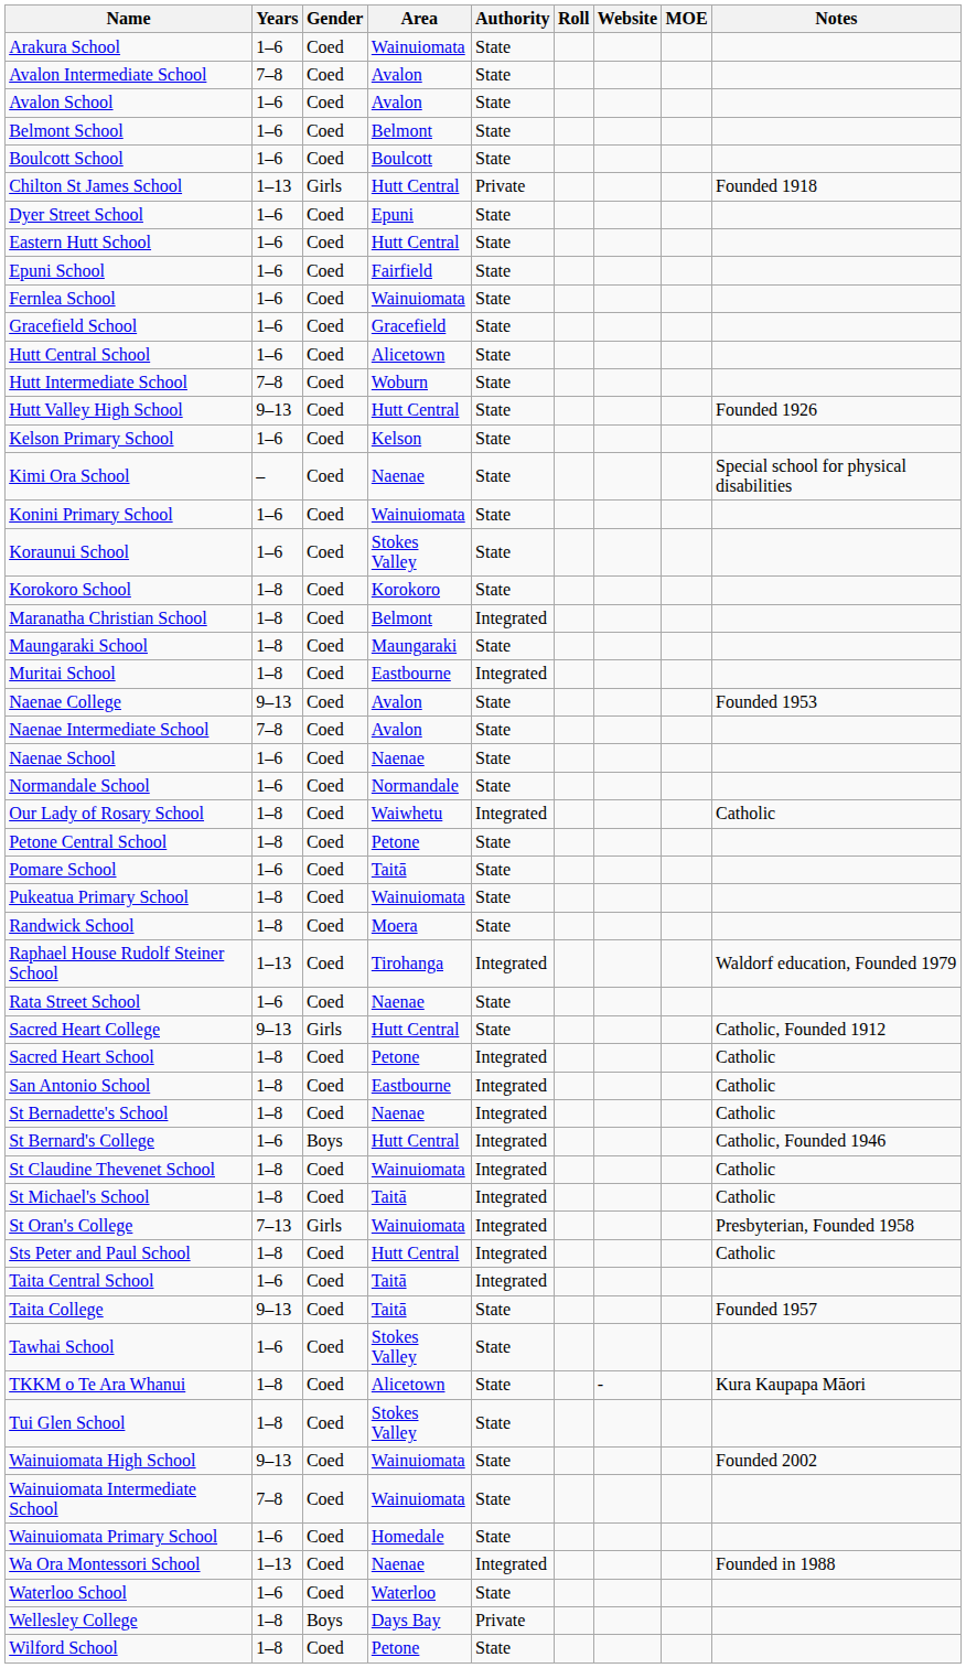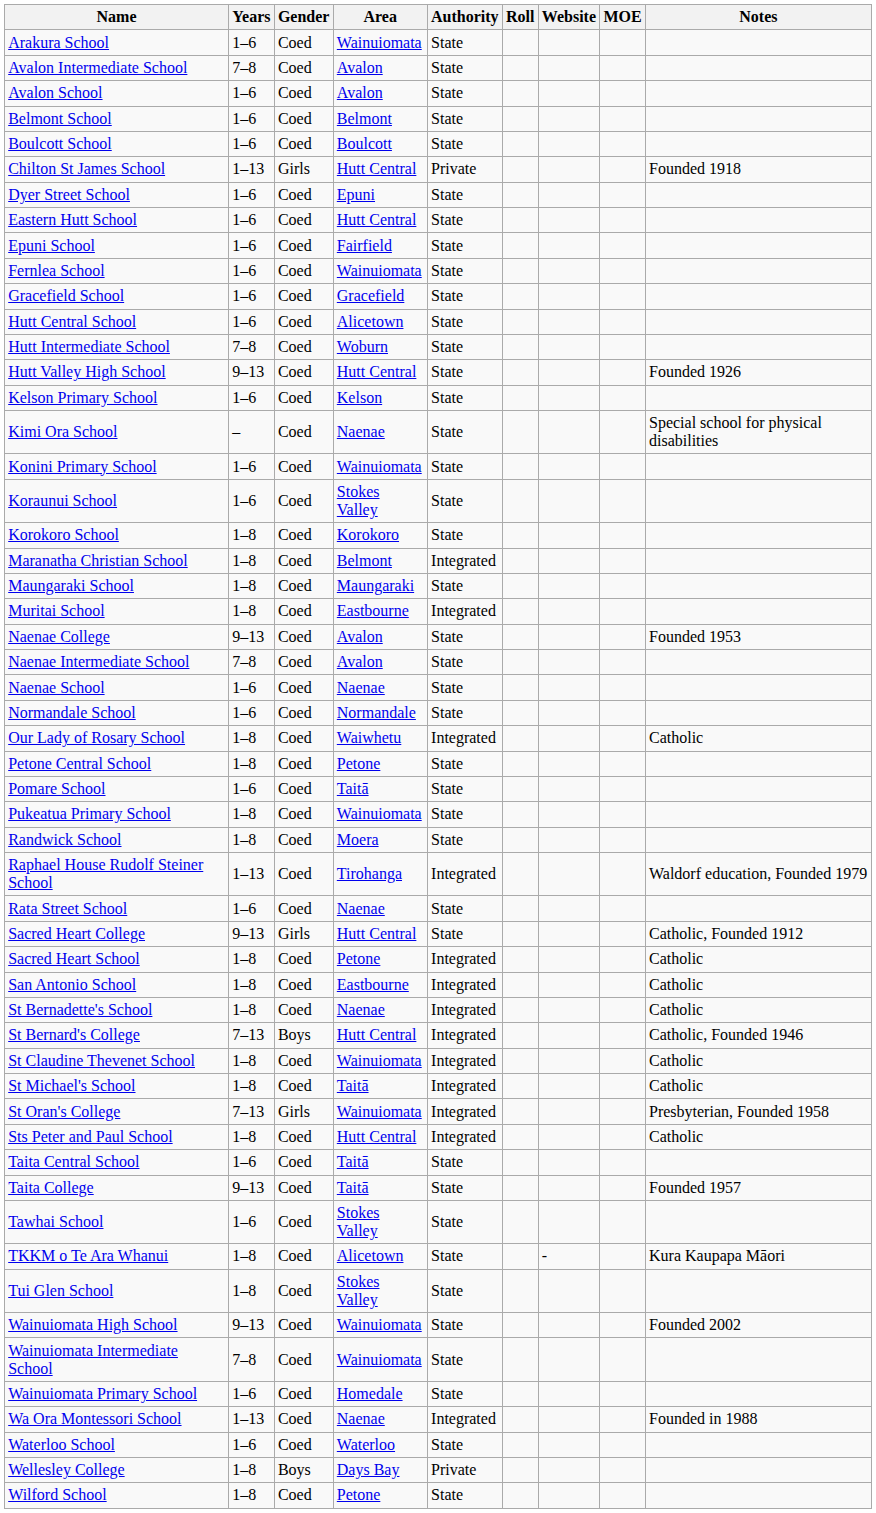 <table class="wikitable sortable">
 <tr>
 <th>Name</th>
 <th>Years</th>
 <th>Gender</th>
 <th>Area</th>
 <th>Authority</th>
 <th>Roll</th>
 <th>Website</th>
 <th>MOE</th>
 <th>Notes</th>
 </tr>
 <tr>
 <td><a href='#'>Arakura School</a></td>
 <td>1–6</td>
 <td>Coed</td>
 <td><a href='#'>Wainuiomata</a></td>
 <td>State</td>
 <td></td>
 <td></td>
 <td></td>
 <td></td>
 </tr>
 <tr>
 <td><a href='#'>Avalon Intermediate School</a></td>
 <td>7–8</td>
 <td>Coed</td>
 <td><a href='#'>Avalon</a></td>
 <td>State</td>
 <td></td>
 <td></td>
 <td></td>
 <td></td>
 </tr>
 <tr>
 <td><a href='#'>Avalon School</a></td>
 <td>1–6</td>
 <td>Coed</td>
 <td><a href='#'>Avalon</a></td>
 <td>State</td>
 <td></td>
 <td></td>
 <td></td>
 <td></td>
 </tr>
 <tr>
 <td><a href='#'>Belmont School</a></td>
 <td>1–6</td>
 <td>Coed</td>
 <td><a href='#'>Belmont</a></td>
 <td>State</td>
 <td></td>
 <td></td>
 <td></td>
 <td></td>
 </tr>
 <tr>
 <td><a href='#'>Boulcott School</a></td>
 <td>1–6</td>
 <td>Coed</td>
 <td><a href='#'>Boulcott</a></td>
 <td>State</td>
 <td></td>
 <td></td>
 <td></td>
 <td></td>
 </tr>
 <tr>
 <td><a href='#'>Chilton St James School</a></td>
 <td>1–13</td>
 <td>Girls</td>
 <td><a href='#'>Hutt Central</a></td>
 <td>Private</td>
 <td></td>
 <td></td>
 <td></td>
 <td>Founded 1918</td>
 </tr>
 <tr>
 <td><a href='#'>Dyer Street School</a></td>
 <td>1–6</td>
 <td>Coed</td>
 <td><a href='#'>Epuni</a></td>
 <td>State</td>
 <td></td>
 <td></td>
 <td></td>
 <td></td>
 </tr>
 <tr>
 <td><a href='#'>Eastern Hutt School</a></td>
 <td>1–6</td>
 <td>Coed</td>
 <td><a href='#'>Hutt Central</a></td>
 <td>State</td>
 <td></td>
 <td></td>
 <td></td>
 <td></td>
 </tr>
 <tr>
 <td><a href='#'>Epuni School</a></td>
 <td>1–6</td>
 <td>Coed</td>
 <td><a href='#'>Fairfield</a></td>
 <td>State</td>
 <td></td>
 <td></td>
 <td></td>
 <td></td>
 </tr>
 <tr>
 <td><a href='#'>Fernlea School</a></td>
 <td>1–6</td>
 <td>Coed</td>
 <td><a href='#'>Wainuiomata</a></td>
 <td>State</td>
 <td></td>
 <td></td>
 <td></td>
 <td></td>
 </tr>
 <tr>
 <td><a href='#'>Gracefield School</a></td>
 <td>1–6</td>
 <td>Coed</td>
 <td><a href='#'>Gracefield</a></td>
 <td>State</td>
 <td></td>
 <td></td>
 <td></td>
 <td></td>
 </tr>
 <tr>
 <td><a href='#'>Hutt Central School</a></td>
 <td>1–6</td>
 <td>Coed</td>
 <td><a href='#'>Alicetown</a></td>
 <td>State</td>
 <td></td>
 <td></td>
 <td></td>
 <td></td>
 </tr>
 <tr>
 <td><a href='#'>Hutt Intermediate School</a></td>
 <td>7–8</td>
 <td>Coed</td>
 <td><a href='#'>Woburn</a></td>
 <td>State</td>
 <td></td>
 <td></td>
 <td></td>
 <td></td>
 </tr>
 <tr>
 <td><a href='#'>Hutt Valley High School</a></td>
 <td>9–13</td>
 <td>Coed</td>
 <td><a href='#'>Hutt Central</a></td>
 <td>State</td>
 <td></td>
 <td></td>
 <td></td>
 <td>Founded 1926</td>
 </tr>
 <tr>
 <td><a href='#'>Kelson Primary School</a></td>
 <td>1–6</td>
 <td>Coed</td>
 <td><a href='#'>Kelson</a></td>
 <td>State</td>
 <td></td>
 <td></td>
 <td></td>
 <td></td>
 </tr>
 <tr>
 <td><a href='#'>Kimi Ora School</a></td>
 <td>–</td>
 <td>Coed</td>
 <td><a href='#'>Naenae</a></td>
 <td>State</td>
 <td></td>
 <td></td>
 <td></td>
 <td>Special school for physical disabilities</td>
 </tr>
 <tr>
 <td><a href='#'>Konini Primary School</a></td>
 <td>1–6</td>
 <td>Coed</td>
 <td><a href='#'>Wainuiomata</a></td>
 <td>State</td>
 <td></td>
 <td></td>
 <td></td>
 <td></td>
 </tr>
 <tr>
 <td><a href='#'>Koraunui School</a></td>
 <td>1–6</td>
 <td>Coed</td>
 <td><a href='#'>Stokes Valley</a></td>
 <td>State</td>
 <td></td>
 <td></td>
 <td></td>
 <td></td>
 </tr>
 <tr>
 <td><a href='#'>Korokoro School</a></td>
 <td>1–8</td>
 <td>Coed</td>
 <td><a href='#'>Korokoro</a></td>
 <td>State</td>
 <td></td>
 <td></td>
 <td></td>
 <td></td>
 </tr>
 <tr>
 <td><a href='#'>Maranatha Christian School</a></td>
 <td>1–8</td>
 <td>Coed</td>
 <td><a href='#'>Belmont</a></td>
 <td>Integrated</td>
 <td></td>
 <td></td>
 <td></td>
 <td></td>
 </tr>
 <tr>
 <td><a href='#'>Maungaraki School</a></td>
 <td>1–8</td>
 <td>Coed</td>
 <td><a href='#'>Maungaraki</a></td>
 <td>State</td>
 <td></td>
 <td></td>
 <td></td>
 <td></td>
 </tr>
 <tr>
 <td><a href='#'>Muritai School</a></td>
 <td>1–8</td>
 <td>Coed</td>
 <td><a href='#'>Eastbourne</a></td>
 <td>Integrated</td>
 <td></td>
 <td></td>
 <td></td>
 <td></td>
 </tr>
 <tr>
 <td><a href='#'>Naenae College</a></td>
 <td>9–13</td>
 <td>Coed</td>
 <td><a href='#'>Avalon</a></td>
 <td>State</td>
 <td></td>
 <td></td>
 <td></td>
 <td>Founded 1953</td>
 </tr>
 <tr>
 <td><a href='#'>Naenae Intermediate School</a></td>
 <td>7–8</td>
 <td>Coed</td>
 <td><a href='#'>Avalon</a></td>
 <td>State</td>
 <td></td>
 <td></td>
 <td></td>
 <td></td>
 </tr>
 <tr>
 <td><a href='#'>Naenae School</a></td>
 <td>1–6</td>
 <td>Coed</td>
 <td><a href='#'>Naenae</a></td>
 <td>State</td>
 <td></td>
 <td></td>
 <td></td>
 <td></td>
 </tr>
 <tr>
 <td><a href='#'>Normandale School</a></td>
 <td>1–6</td>
 <td>Coed</td>
 <td><a href='#'>Normandale</a></td>
 <td>State</td>
 <td></td>
 <td></td>
 <td></td>
 <td></td>
 </tr>
 <tr>
 <td><a href='#'>Our Lady of Rosary School</a></td>
 <td>1–8</td>
 <td>Coed</td>
 <td><a href='#'>Waiwhetu</a></td>
 <td>Integrated</td>
 <td></td>
 <td></td>
 <td></td>
 <td>Catholic</td>
 </tr>
 <tr>
 <td><a href='#'>Petone Central School</a></td>
 <td>1–8</td>
 <td>Coed</td>
 <td><a href='#'>Petone</a></td>
 <td>State</td>
 <td></td>
 <td></td>
 <td></td>
 <td></td>
 </tr>
 <tr>
 <td><a href='#'>Pomare School</a></td>
 <td>1–6</td>
 <td>Coed</td>
 <td><a href='#'>Taitā</a></td>
 <td>State</td>
 <td></td>
 <td></td>
 <td></td>
 <td></td>
 </tr>
 <tr>
 <td><a href='#'>Pukeatua Primary School</a></td>
 <td>1–8</td>
 <td>Coed</td>
 <td><a href='#'>Wainuiomata</a></td>
 <td>State</td>
 <td></td>
 <td></td>
 <td></td>
 <td></td>
 </tr>
 <tr>
 <td><a href='#'>Randwick School</a></td>
 <td>1–8</td>
 <td>Coed</td>
 <td><a href='#'>Moera</a></td>
 <td>State</td>
 <td></td>
 <td></td>
 <td></td>
 <td></td>
 </tr>
 <tr>
 <td><a href='#'>Raphael House Rudolf Steiner School</a></td>
 <td>1–13</td>
 <td>Coed</td>
 <td><a href='#'>Tirohanga</a></td>
 <td>Integrated</td>
 <td></td>
 <td></td>
 <td></td>
 <td>Waldorf education, Founded 1979</td>
 </tr>
 <tr>
 <td><a href='#'>Rata Street School</a></td>
 <td>1–6</td>
 <td>Coed</td>
 <td><a href='#'>Naenae</a></td>
 <td>State</td>
 <td></td>
 <td></td>
 <td></td>
 <td></td>
 </tr>
 <tr>
 <td><a href='#'>Sacred Heart College</a></td>
 <td>9–13</td>
 <td>Girls</td>
 <td><a href='#'>Hutt Central</a></td>
 <td>State</td>
 <td></td>
 <td></td>
 <td></td>
 <td>Catholic, Founded 1912</td>
 </tr>
 <tr>
 <td><a href='#'>Sacred Heart School</a></td>
 <td>1–8</td>
 <td>Coed</td>
 <td><a href='#'>Petone</a></td>
 <td>Integrated</td>
 <td></td>
 <td></td>
 <td></td>
 <td>Catholic</td>
 </tr>
 <tr>
 <td><a href='#'>San Antonio School</a></td>
 <td>1–8</td>
 <td>Coed</td>
 <td><a href='#'>Eastbourne</a></td>
 <td>Integrated</td>
 <td></td>
 <td></td>
 <td></td>
 <td>Catholic</td>
 </tr>
 <tr>
 <td><a href='#'>St Bernadette's School</a></td>
 <td>1–8</td>
 <td>Coed</td>
 <td><a href='#'>Naenae</a></td>
 <td>Integrated</td>
 <td></td>
 <td></td>
 <td></td>
 <td>Catholic</td>
 </tr>
 <tr>
 <td><a href='#'>St Bernard's College</a></td>
-<td>1–6</td>
+<td>7–13</td>
 <td>Boys</td>
 <td><a href='#'>Hutt Central</a></td>
 <td>Integrated</td>
 <td></td>
 <td></td>
 <td></td>
 <td>Catholic, Founded 1946</td>
 </tr>
 <tr>
 <td><a href='#'>St Claudine Thevenet School</a></td>
 <td>1–8</td>
 <td>Coed</td>
 <td><a href='#'>Wainuiomata</a></td>
 <td>Integrated</td>
 <td></td>
 <td></td>
 <td></td>
 <td>Catholic</td>
 </tr>
 <tr>
 <td><a href='#'>St Michael's School</a></td>
 <td>1–8</td>
 <td>Coed</td>
 <td><a href='#'>Taitā</a></td>
 <td>Integrated</td>
 <td></td>
 <td></td>
 <td></td>
 <td>Catholic</td>
 </tr>
 <tr>
 <td><a href='#'>St Oran's College</a></td>
 <td>7–13</td>
 <td>Girls</td>
 <td><a href='#'>Wainuiomata</a></td>
 <td>Integrated</td>
 <td></td>
 <td></td>
 <td></td>
 <td>Presbyterian, Founded 1958</td>
 </tr>
 <tr>
 <td><a href='#'>Sts Peter and Paul School</a></td>
 <td>1–8</td>
 <td>Coed</td>
 <td><a href='#'>Hutt Central</a></td>
 <td>Integrated</td>
 <td></td>
 <td></td>
 <td></td>
 <td>Catholic</td>
 </tr>
 <tr>
 <td><a href='#'>Taita Central School</a></td>
 <td>1–6</td>
 <td>Coed</td>
 <td><a href='#'>Taitā</a></td>
-<td>Integrated</td>
+<td>State</td>
 <td></td>
 <td></td>
 <td></td>
 <td></td>
 </tr>
 <tr>
 <td><a href='#'>Taita College</a></td>
 <td>9–13</td>
 <td>Coed</td>
 <td><a href='#'>Taitā</a></td>
 <td>State</td>
 <td></td>
 <td></td>
 <td></td>
 <td>Founded 1957</td>
 </tr>
 <tr>
 <td><a href='#'>Tawhai School</a></td>
 <td>1–6</td>
 <td>Coed</td>
 <td><a href='#'>Stokes Valley</a></td>
 <td>State</td>
 <td></td>
 <td></td>
 <td></td>
 <td></td>
 </tr>
 <tr>
 <td><a href='#'>TKKM o Te Ara Whanui</a></td>
 <td>1–8</td>
 <td>Coed</td>
 <td><a href='#'>Alicetown</a></td>
 <td>State</td>
 <td></td>
 <td>-</td>
 <td></td>
 <td>Kura Kaupapa Māori</td>
 </tr>
 <tr>
 <td><a href='#'>Tui Glen School</a></td>
 <td>1–8</td>
 <td>Coed</td>
 <td><a href='#'>Stokes Valley</a></td>
 <td>State</td>
 <td></td>
 <td></td>
 <td></td>
 <td></td>
 </tr>
 <tr>
 <td><a href='#'>Wainuiomata High School</a></td>
 <td>9–13</td>
 <td>Coed</td>
 <td><a href='#'>Wainuiomata</a></td>
 <td>State</td>
 <td></td>
 <td></td>
 <td></td>
 <td>Founded 2002</td>
 </tr>
 <tr>
 <td><a href='#'>Wainuiomata Intermediate School</a></td>
 <td>7–8</td>
 <td>Coed</td>
 <td><a href='#'>Wainuiomata</a></td>
 <td>State</td>
 <td></td>
 <td></td>
 <td></td>
 <td></td>
 </tr>
 <tr>
 <td><a href='#'>Wainuiomata Primary School</a></td>
 <td>1–6</td>
 <td>Coed</td>
 <td><a href='#'>Homedale</a></td>
 <td>State</td>
 <td></td>
 <td></td>
 <td></td>
 <td></td>
 </tr>
 <tr>
 <td><a href='#'>Wa Ora Montessori School</a></td>
 <td>1–13</td>
 <td>Coed</td>
 <td><a href='#'>Naenae</a></td>
 <td>Integrated</td>
 <td></td>
 <td></td>
 <td></td>
 <td>Founded in 1988</td>
 </tr>
 <tr>
 <td><a href='#'>Waterloo School</a></td>
 <td>1–6</td>
 <td>Coed</td>
 <td><a href='#'>Waterloo</a></td>
 <td>State</td>
 <td></td>
 <td></td>
 <td></td>
 <td></td>
 </tr>
 <tr>
 <td><a href='#'>Wellesley College</a></td>
 <td>1–8</td>
 <td>Boys</td>
 <td><a href='#'>Days Bay</a></td>
 <td>Private</td>
 <td></td>
 <td></td>
 <td></td>
 <td></td>
 </tr>
 <tr>
 <td><a href='#'>Wilford School</a></td>
 <td>1–8</td>
 <td>Coed</td>
 <td><a href='#'>Petone</a></td>
 <td>State</td>
 <td></td>
 <td></td>
 <td></td>
 <td></td>
 </tr>
 </table>
